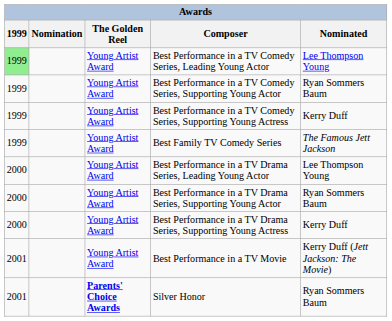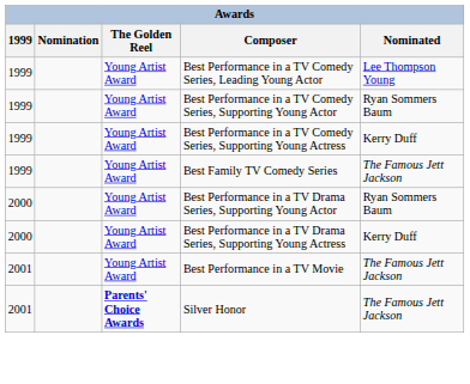 <table class="wikitable" style="font-size: 100%;">
 <tr>
 <th colspan="5" style="background: LightSteelBlue;">Awards</th>
 </tr>
 <tr>
 <th>1999</th>
 <th width="50">Nomination</th>
 <th width="150">The Golden Reel</th>
 <th width="425">Composer</th>
 <th width="200">Nominated</th>
 </tr>
 <tr>
-<td style="background: lightgreen;">1999</td>
+<td>1999</td>
 <td></td>
 <td><a href='#'>Young Artist Award</a></td>
 <td>Best Performance in a TV Comedy Series, Leading Young Actor</td>
 <td><a href='#'>Lee Thompson Young</a></td>
 </tr>
 <tr>
 <td>1999</td>
 <td></td>
 <td><a href='#'>Young Artist Award</a></td>
 <td>Best Performance in a TV Comedy Series, Supporting Young Actor</td>
 <td>Ryan Sommers Baum</td>
 </tr>
 <tr>
 <td>1999</td>
 <td></td>
 <td><a href='#'>Young Artist Award</a></td>
 <td>Best Performance in a TV Comedy Series, Supporting Young Actress</td>
 <td>Kerry Duff</td>
 </tr>
 <tr>
 <td>1999</td>
 <td></td>
 <td><a href='#'>Young Artist Award</a></td>
 <td>Best Family TV Comedy Series</td>
 <td><em>The Famous Jett Jackson</em></td>
 </tr>
 <tr>
 <td>2000</td>
 <td></td>
 <td><a href='#'>Young Artist Award</a></td>
-<td>Best Performance in a TV Drama Series, Leading Young Actor</td>
-<td>Lee Thompson Young</td>
-</tr>
-<tr>
-<td>2000</td>
-<td></td>
-<td><a href='#'>Young Artist Award</a></td>
 <td>Best Performance in a TV Drama Series, Supporting Young Actor</td>
 <td>Ryan Sommers Baum</td>
 </tr>
 <tr>
 <td>2000</td>
 <td></td>
 <td><a href='#'>Young Artist Award</a></td>
 <td>Best Performance in a TV Drama Series, Supporting Young Actress</td>
 <td>Kerry Duff</td>
 </tr>
 <tr>
 <td>2001</td>
 <td></td>
 <td><a href='#'>Young Artist Award</a></td>
 <td>Best Performance in a TV Movie</td>
-<td>Kerry Duff (<em>Jett Jackson: The Movie</em>)</td>
+<td><em>The Famous Jett Jackson</em></td>
 </tr>
 <tr>
 <td>2001</td>
 <td></td>
 <td><strong><a href='#'>Parents' Choice Awards</a></strong></td>
 <td>Silver Honor</td>
-<td>Ryan Sommers Baum</td>
+<td><em>The Famous Jett Jackson</em></td>
 </tr>
 </table>
